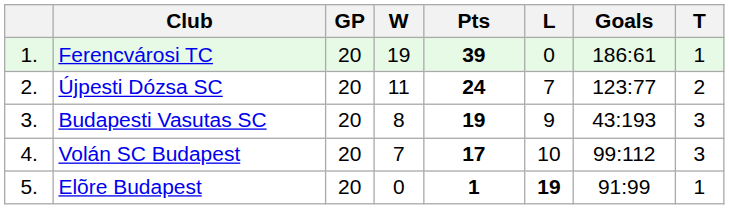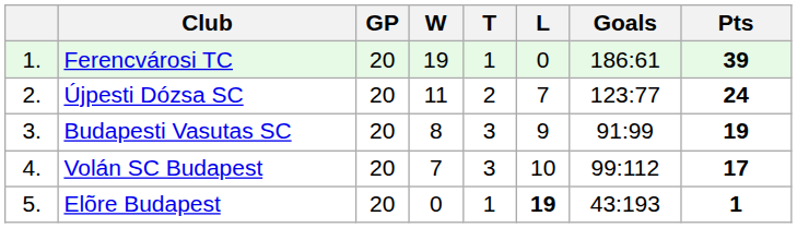 <table class="wikitable">
 <tr>
 <th width="30"></th>
 <th width="200">Club</th>
 <th width="30">GP</th>
 <th width="30">W</th>
-<th width="70">Pts</th>
+<th width="30">T</th>
 <th width="30">L</th>
 <th width="70">Goals</th>
-<th width="30">T</th>
+<th width="70">Pts</th>
 </tr>
 <tr bgcolor="#e6fae6" align="center">
 <td>1.</td>
 <td align="left"><a href='#'>Ferencvárosi TC</a></td>
 <td>20</td>
 <td>19</td>
-<td><strong>39</strong></td>
+<td>1</td>
 <td>0</td>
 <td>186:61</td>
-<td>1</td>
+<td><strong>39</strong></td>
 </tr>
 <tr bgcolor="#FFFFFF" align="center">
 <td>2.</td>
 <td align="left"><a href='#'>Újpesti Dózsa SC</a></td>
 <td>20</td>
 <td>11</td>
-<td><strong>24</strong></td>
+<td>2</td>
 <td>7</td>
 <td>123:77</td>
-<td>2</td>
+<td><strong>24</strong></td>
 </tr>
 <tr bgcolor="#FFFFFF" align="center">
 <td>3.</td>
 <td align="left"><a href='#'>Budapesti Vasutas SC</a></td>
 <td>20</td>
 <td>8</td>
+<td>3</td>
+<td>9</td>
+<td>91:99</td>
 <td><strong>19</strong></td>
-<td>9</td>
-<td>43:193</td>
-<td>3</td>
 </tr>
 <tr bgcolor="#FFFFFF" align="center">
 <td>4.</td>
 <td align="left"><a href='#'>Volán SC Budapest</a></td>
 <td>20</td>
 <td>7</td>
-<td><strong>17</strong></td>
+<td>3</td>
 <td>10</td>
 <td>99:112</td>
-<td>3</td>
+<td><strong>17</strong></td>
 </tr>
 <tr bgcolor="#FFFFFF" align="center">
 <td>5.</td>
 <td align="left"><a href='#'>Elõre Budapest</a></td>
 <td>20</td>
 <td>0</td>
+<td>1</td>
+<td><strong>19</strong></td>
+<td>43:193</td>
 <td><strong>1</strong></td>
-<td><strong>19</strong></td>
-<td>91:99</td>
-<td>1</td>
 </tr>
 </table>
